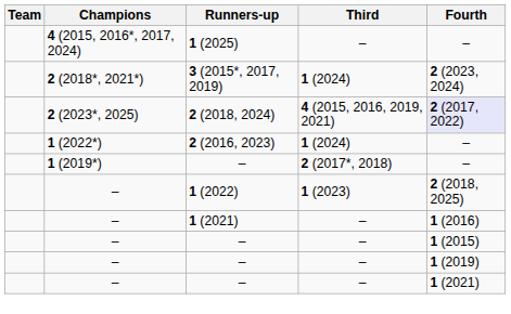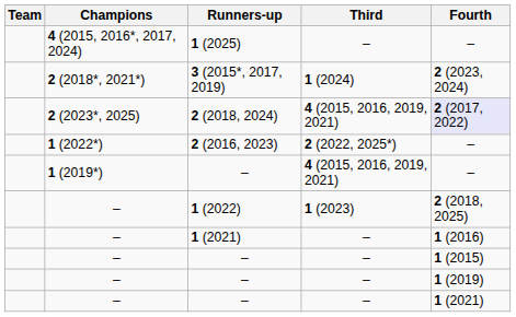 <table class="wikitable sortable">
 <tr>
 <th>Team</th>
 <th>Champions</th>
 <th>Runners-up</th>
 <th>Third</th>
 <th>Fourth</th>
 </tr>
 <tr>
 <td><strong></strong></td>
 <td><strong>4</strong> (2015, 2016*, 2017, 2024)</td>
 <td><strong>1</strong> (2025)</td>
 <td align=center>–</td>
 <td align=center>–</td>
 </tr>
 <tr>
 <td><strong></strong></td>
 <td><strong>2</strong> (2018*, 2021*)</td>
 <td><strong>3</strong> (2015*, 2017, 2019)</td>
 <td><strong>1</strong> (2024)</td>
 <td><strong>2</strong> (2023, 2024)</td>
 </tr>
 <tr>
 <td><strong></strong></td>
 <td><strong>2</strong> (2023*, 2025)</td>
 <td><strong>2</strong> (2018, 2024)</td>
 <td><strong>4</strong> (2015, 2016, 2019, 2021)</td>
 <td style="background: lavender;"><strong>2</strong> (2017, 2022)</td>
 </tr>
 <tr>
 <td><strong></strong></td>
 <td><strong>1</strong> (2022*)</td>
 <td><strong>2</strong> (2016, 2023)</td>
-<td><strong>1</strong> (2024)</td>
+<td><strong>2</strong> (2022, 2025*)</td>
 <td align=center>–</td>
 </tr>
 <tr>
 <td><strong></strong></td>
 <td><strong>1</strong> (2019*)</td>
 <td align=center>–</td>
-<td><strong>2</strong> (2017*, 2018)</td>
+<td><strong>4</strong> (2015, 2016, 2019, 2021)</td>
 <td align=center>–</td>
 </tr>
 <tr>
 <td></td>
 <td align=center>–</td>
 <td><strong>1</strong> (2022)</td>
 <td><strong>1</strong> (2023)</td>
 <td><strong>2</strong> (2018, 2025)</td>
 </tr>
 <tr>
 <td></td>
 <td align=center>–</td>
 <td><strong>1</strong> (2021)</td>
 <td align=center>–</td>
 <td><strong>1</strong> (2016)</td>
 </tr>
 <tr>
 <td></td>
 <td align=center>–</td>
 <td align=center>–</td>
 <td align=center>–</td>
 <td><strong>1</strong> (2015)</td>
 </tr>
 <tr>
 <td></td>
 <td align=center>–</td>
 <td align=center>–</td>
 <td align=center>–</td>
 <td><strong>1</strong> (2019)</td>
 </tr>
 <tr>
 <td></td>
 <td align=center>–</td>
 <td align=center>–</td>
 <td align=center>–</td>
 <td><strong>1</strong> (2021)</td>
 </tr>
 </table>
